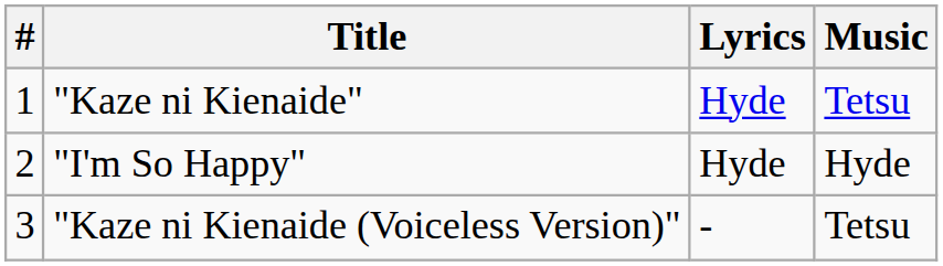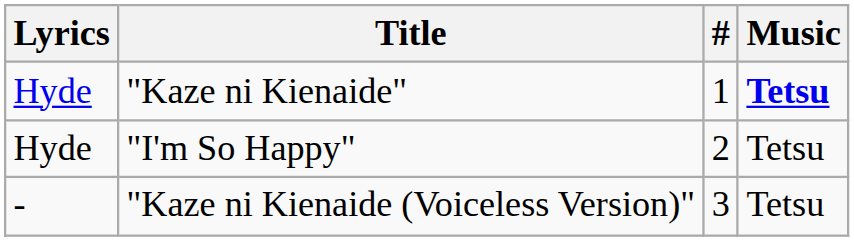 <table class="wikitable">
 <tr>
+<th>Lyrics</th>
+<th>Title</th>
 <th>#</th>
-<th>Title</th>
-<th>Lyrics</th>
 <th>Music</th>
 </tr>
 <tr>
+<td><a href='#'>Hyde</a></td>
+<td>"Kaze ni Kienaide"</td>
 <td>1</td>
-<td>"Kaze ni Kienaide"</td>
-<td><a href='#'>Hyde</a></td>
-<td><a href='#'>Tetsu</a></td>
+<td><strong><a href='#'>Tetsu</a></strong></td>
 </tr>
 <tr>
+<td>Hyde</td>
+<td>"I'm So Happy"</td>
 <td>2</td>
-<td>"I'm So Happy"</td>
-<td>Hyde</td>
-<td>Hyde</td>
+<td>Tetsu</td>
 </tr>
 <tr>
+<td>‐</td>
+<td>"Kaze ni Kienaide (Voiceless Version)"</td>
 <td>3</td>
-<td>"Kaze ni Kienaide (Voiceless Version)"</td>
-<td>‐</td>
 <td>Tetsu</td>
 </tr>
 </table>
